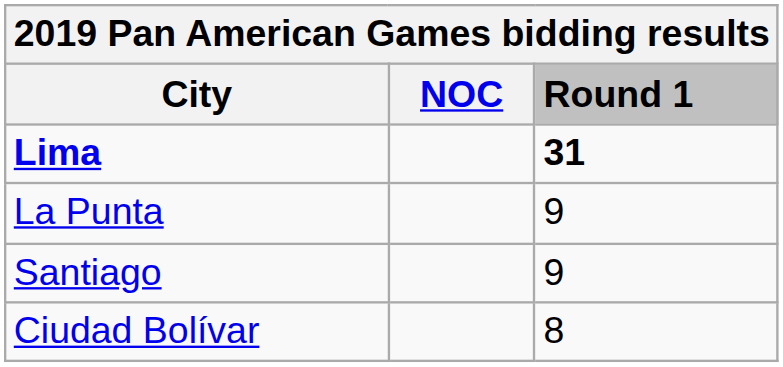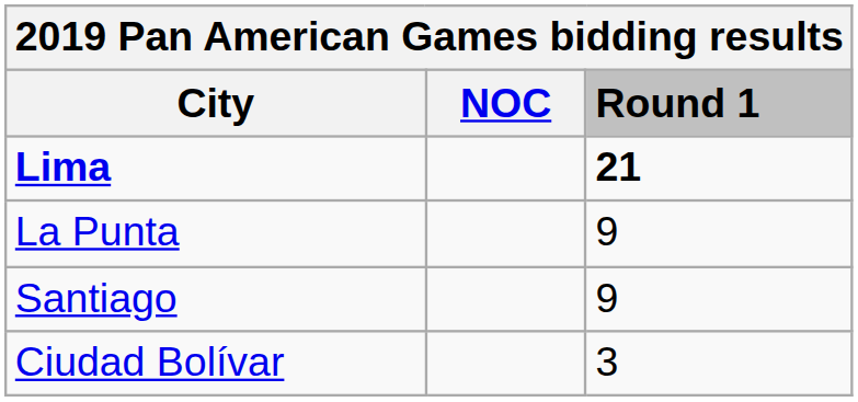 <table class="wikitable">
 <tr>
 <th colspan="7">2019 Pan American Games bidding results</th>
 </tr>
 <tr>
 <th>City</th>
 <th><a href='#'>NOC</a></th>
 <td style="background:silver;"><strong>Round 1</strong></td>
 </tr>
 <tr>
 <td><strong><a href='#'>Lima</a></strong></td>
 <td></td>
-<td><strong>31</strong></td>
+<td><strong>21</strong></td>
 </tr>
 <tr>
 <td><a href='#'>La Punta</a></td>
 <td></td>
 <td>9</td>
 </tr>
 <tr>
 <td><a href='#'>Santiago</a></td>
 <td></td>
 <td>9</td>
 </tr>
 <tr>
 <td><a href='#'>Ciudad Bolívar</a></td>
 <td></td>
-<td>8</td>
+<td>3</td>
 </tr>
 </table>
